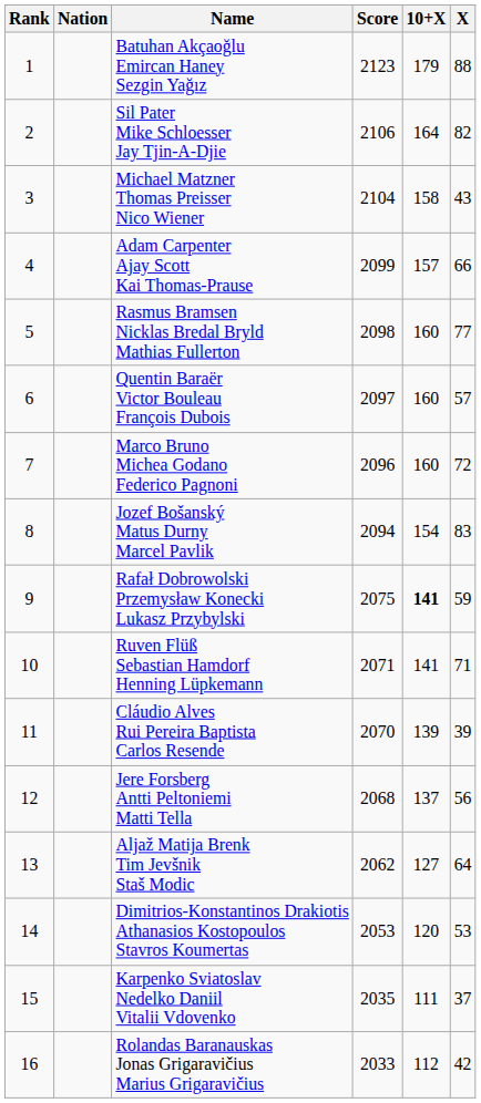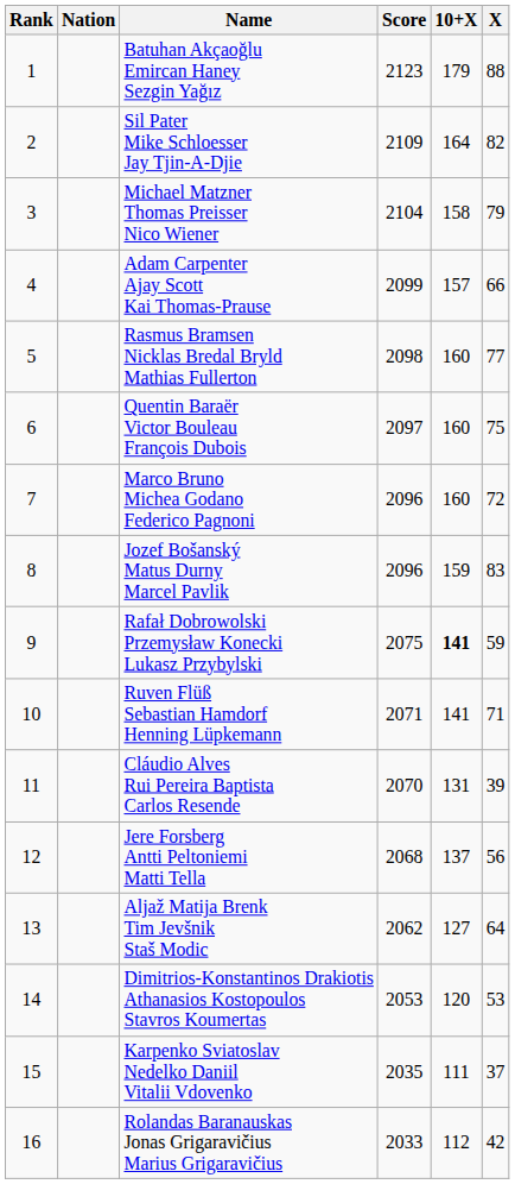 <table class="wikitable sortable" style="text-align:center">
 <tr>
 <th>Rank</th>
 <th>Nation</th>
 <th>Name</th>
 <th>Score</th>
 <th>10+X</th>
 <th>X</th>
 </tr>
 <tr>
 <td>1</td>
 <td align=left></td>
 <td align=left><a href='#'>Batuhan Akçaoğlu</a><br><a href='#'>Emircan Haney</a><br><a href='#'>Sezgin Yağız</a></td>
 <td>2123</td>
 <td>179</td>
 <td>88</td>
 </tr>
 <tr>
 <td>2</td>
 <td align=left></td>
 <td align=left><a href='#'>Sil Pater</a><br><a href='#'>Mike Schloesser</a><br><a href='#'>Jay Tjin-A-Djie</a></td>
-<td>2106</td>
+<td>2109</td>
 <td>164</td>
 <td>82</td>
 </tr>
 <tr>
 <td>3</td>
 <td align=left></td>
 <td align=left><a href='#'>Michael Matzner</a><br><a href='#'>Thomas Preisser</a><br><a href='#'>Nico Wiener</a></td>
 <td>2104</td>
 <td>158</td>
-<td>43</td>
+<td>79</td>
 </tr>
 <tr>
 <td>4</td>
 <td align=left></td>
 <td align=left><a href='#'>Adam Carpenter</a><br><a href='#'>Ajay Scott</a><br><a href='#'>Kai Thomas-Prause</a></td>
 <td>2099</td>
 <td>157</td>
 <td>66</td>
 </tr>
 <tr>
 <td>5</td>
 <td align=left></td>
 <td align=left><a href='#'>Rasmus Bramsen</a><br><a href='#'>Nicklas Bredal Bryld</a><br><a href='#'>Mathias Fullerton</a></td>
 <td>2098</td>
 <td>160</td>
 <td>77</td>
 </tr>
 <tr>
 <td>6</td>
 <td align=left></td>
 <td align=left><a href='#'>Quentin Baraër</a><br><a href='#'>Victor Bouleau</a><br><a href='#'>François Dubois</a></td>
 <td>2097</td>
 <td>160</td>
-<td>57</td>
+<td>75</td>
 </tr>
 <tr>
 <td>7</td>
 <td align=left></td>
 <td align=left><a href='#'>Marco Bruno</a><br><a href='#'>Michea Godano</a><br><a href='#'>Federico Pagnoni</a></td>
 <td>2096</td>
 <td>160</td>
 <td>72</td>
 </tr>
 <tr>
 <td>8</td>
 <td align=left></td>
 <td align=left><a href='#'>Jozef Bošanský</a><br><a href='#'>Matus Durny</a><br><a href='#'>Marcel Pavlik</a></td>
-<td>2094</td>
-<td>154</td>
+<td>2096</td>
+<td>159</td>
 <td>83</td>
 </tr>
 <tr>
 <td>9</td>
 <td align=left></td>
 <td align=left><a href='#'>Rafał Dobrowolski</a><br><a href='#'>Przemysław Konecki</a><br><a href='#'>Lukasz Przybylski</a></td>
 <td>2075</td>
 <td><strong>141</strong></td>
 <td>59</td>
 </tr>
 <tr>
 <td>10</td>
 <td align=left></td>
 <td align=left><a href='#'>Ruven Flüß</a><br><a href='#'>Sebastian Hamdorf</a><br><a href='#'>Henning Lüpkemann</a></td>
 <td>2071</td>
 <td>141</td>
 <td>71</td>
 </tr>
 <tr>
 <td>11</td>
 <td align=left></td>
 <td align=left><a href='#'>Cláudio Alves</a><br><a href='#'>Rui Pereira Baptista</a><br><a href='#'>Carlos Resende</a></td>
 <td>2070</td>
-<td>139</td>
+<td>131</td>
 <td>39</td>
 </tr>
 <tr>
 <td>12</td>
 <td align=left></td>
 <td align=left><a href='#'>Jere Forsberg</a><br><a href='#'>Antti Peltoniemi</a><br><a href='#'>Matti Tella</a></td>
 <td>2068</td>
 <td>137</td>
 <td>56</td>
 </tr>
 <tr>
 <td>13</td>
 <td align=left></td>
 <td align=left><a href='#'>Aljaž Matija Brenk</a><br><a href='#'>Tim Jevšnik</a><br><a href='#'>Staš Modic</a></td>
 <td>2062</td>
 <td>127</td>
 <td>64</td>
 </tr>
 <tr>
 <td>14</td>
 <td align=left></td>
 <td align=left><a href='#'>Dimitrios-Konstantinos Drakiotis</a><br><a href='#'>Athanasios Kostopoulos</a><br><a href='#'>Stavros Koumertas</a></td>
 <td>2053</td>
 <td>120</td>
 <td>53</td>
 </tr>
 <tr>
 <td>15</td>
 <td align=left></td>
 <td align=left><a href='#'>Karpenko Sviatoslav</a><br><a href='#'>Nedelko Daniil</a><br><a href='#'>Vitalii Vdovenko</a></td>
 <td>2035</td>
 <td>111</td>
 <td>37</td>
 </tr>
 <tr>
 <td>16</td>
 <td align=left></td>
 <td align=left><a href='#'>Rolandas Baranauskas</a><br>Jonas Grigaravičius<br><a href='#'>Marius Grigaravičius</a></td>
 <td>2033</td>
 <td>112</td>
 <td>42</td>
 </tr>
 </table>
